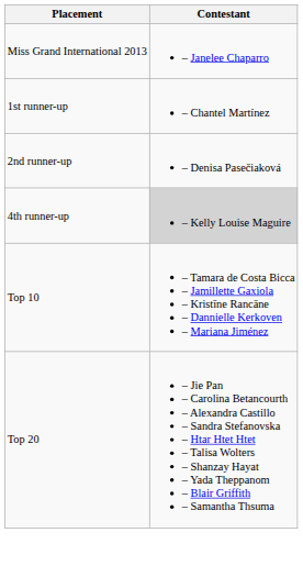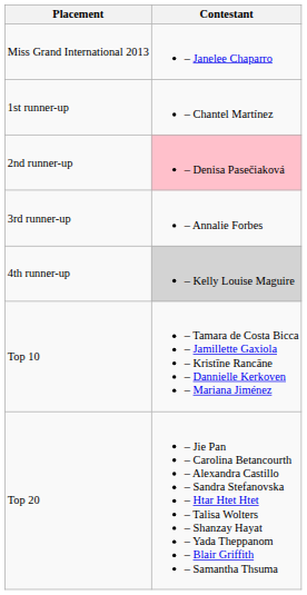 <table class="wikitable" style="font-size: 95%;">
 <tr>
 <th>Placement</th>
 <th>Contestant</th>
 </tr>
 <tr>
 <td>Miss Grand International 2013</td>
 <td><br><ul><li> – <a href='#'>Janelee Chaparro</a></li></ul></td>
 </tr>
 <tr>
 <td>1st runner-up</td>
 <td><br><ul><li> – Chantel Martínez</li></ul></td>
 </tr>
 <tr>
 <td>2nd runner-up</td>
-<td><br><ul><li> – Denisa Pasečiaková</li></ul></td>
+<td style="background: pink;"><br><ul><li> – Denisa Pasečiaková</li></ul></td>
+</tr>
+<tr>
+<td>3rd runner-up</td>
+<td><br><ul><li> – Annalie Forbes</li></ul></td>
 </tr>
 <tr>
 <td>4th runner-up</td>
 <td style="background: lightgrey;"><br><ul><li> – Kelly Louise Maguire</li></ul></td>
 </tr>
 <tr>
 <td>Top 10</td>
 <td><br><ul><li> – Tamara de Costa Bicca</li><li> – <a href='#'>Jamillette Gaxiola</a></li><li> – Kristīne Rancāne</li><li> – <a href='#'>Dannielle Kerkoven</a></li><li> – <a href='#'>Mariana Jiménez</a></li></ul></td>
 </tr>
 <tr>
 <td>Top 20</td>
 <td><br><ul><li> – Jie Pan</li><li> – Carolina Betancourth</li><li> – Alexandra Castillo</li><li> – Sandra Stefanovska</li><li> – <a href='#'>Htar Htet Htet</a></li><li> – Talisa Wolters</li><li> – Shanzay Hayat</li><li> – Yada Theppanom</li><li> – <a href='#'>Blair Griffith</a></li><li> – Samantha Thsuma</li></ul></td>
 </tr>
 </table>
